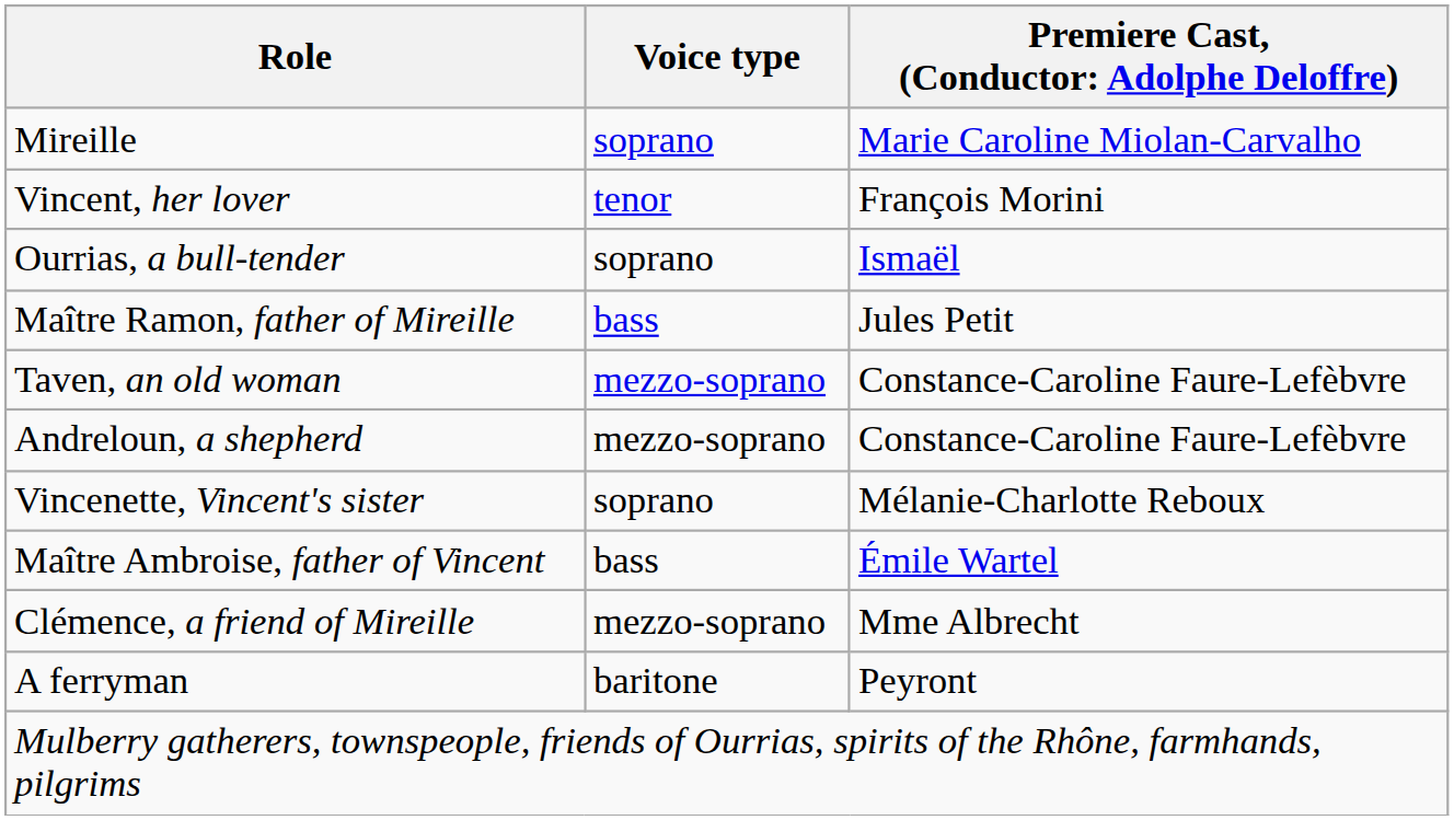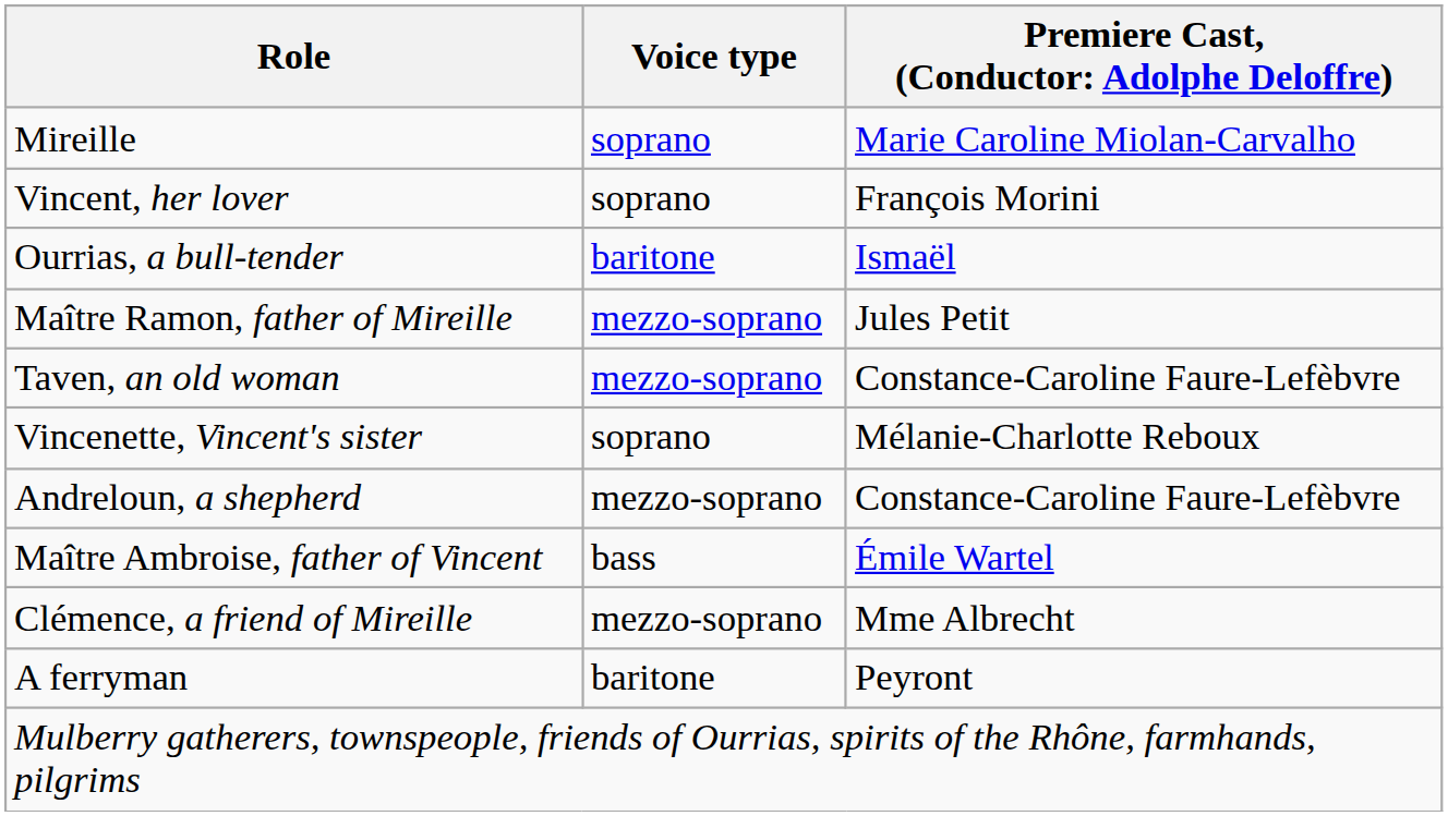 <table class="wikitable">
 <tr>
 <th>Role</th>
 <th>Voice type</th>
 <th>Premiere Cast, <br>(Conductor: <a href='#'>Adolphe Deloffre</a>)</th>
 </tr>
 <tr>
 <td>Mireille</td>
 <td><a href='#'>soprano</a></td>
 <td><a href='#'>Marie Caroline Miolan-Carvalho</a></td>
 </tr>
 <tr>
 <td>Vincent, <em>her lover</em></td>
-<td><a href='#'>tenor</a></td>
+<td>soprano</td>
 <td>François Morini</td>
 </tr>
 <tr>
 <td>Ourrias, <em>a bull-tender</em></td>
-<td>soprano</td>
+<td><a href='#'>baritone</a></td>
 <td><a href='#'>Ismaël</a></td>
 </tr>
 <tr>
 <td>Maître Ramon, <em>father of Mireille</em></td>
-<td><a href='#'>bass</a></td>
+<td><a href='#'>mezzo-soprano</a></td>
 <td>Jules Petit</td>
 </tr>
 <tr>
 <td>Taven, <em>an old woman</em></td>
 <td><a href='#'>mezzo-soprano</a></td>
 <td>Constance-Caroline Faure-Lefèbvre</td>
 </tr>
 <tr>
+<td>Vincenette, <em>Vincent's sister</em></td>
+<td>soprano</td>
+<td>Mélanie-Charlotte Reboux</td>
+</tr>
+<tr>
 <td>Andreloun, <em>a shepherd</em></td>
 <td>mezzo-soprano</td>
 <td>Constance-Caroline Faure-Lefèbvre</td>
-</tr>
-<tr>
-<td>Vincenette, <em>Vincent's sister</em></td>
-<td>soprano</td>
-<td>Mélanie-Charlotte Reboux</td>
 </tr>
 <tr>
 <td>Maître Ambroise, <em>father of Vincent</em></td>
 <td>bass</td>
 <td><a href='#'>Émile Wartel</a></td>
 </tr>
 <tr>
 <td>Clémence, <em>a friend of Mireille</em></td>
 <td>mezzo-soprano</td>
 <td>Mme Albrecht</td>
 </tr>
 <tr>
 <td>A ferryman</td>
 <td>baritone</td>
 <td>Peyront</td>
 </tr>
 <tr>
 <td colspan="3"><em>Mulberry gatherers, townspeople, friends of Ourrias, spirits of the Rhône, farmhands, pilgrims</em></td>
 </tr>
 </table>
